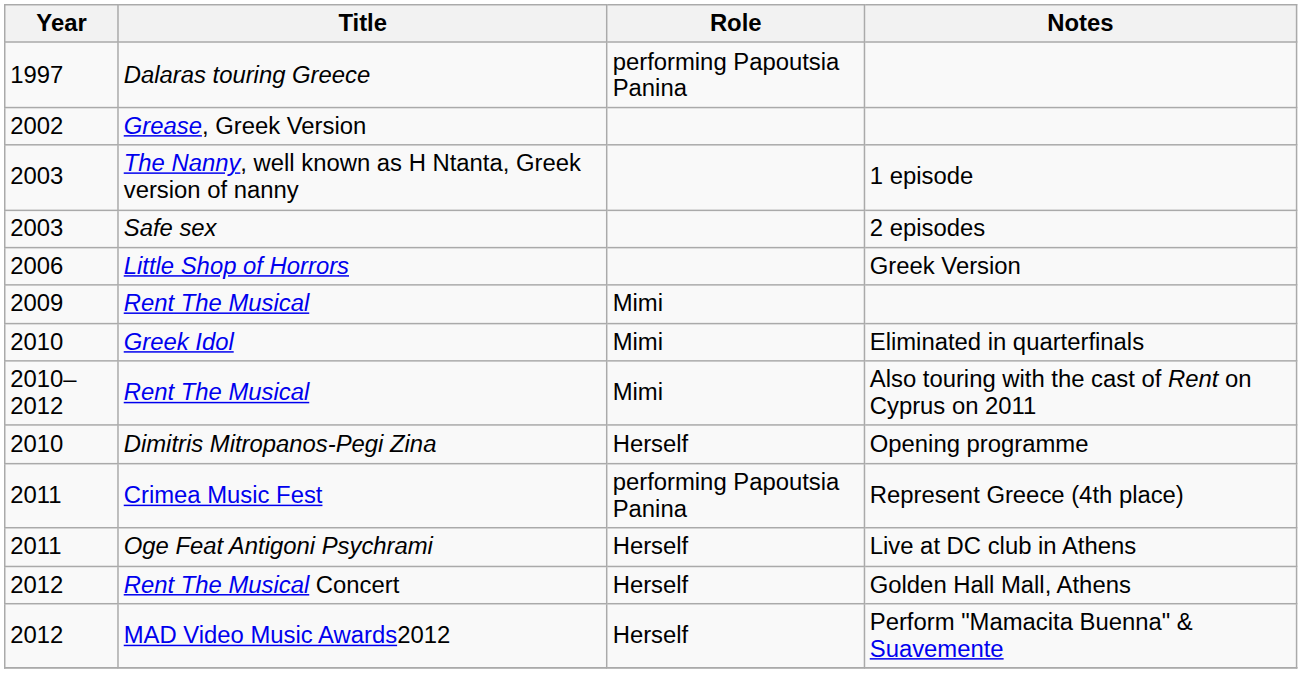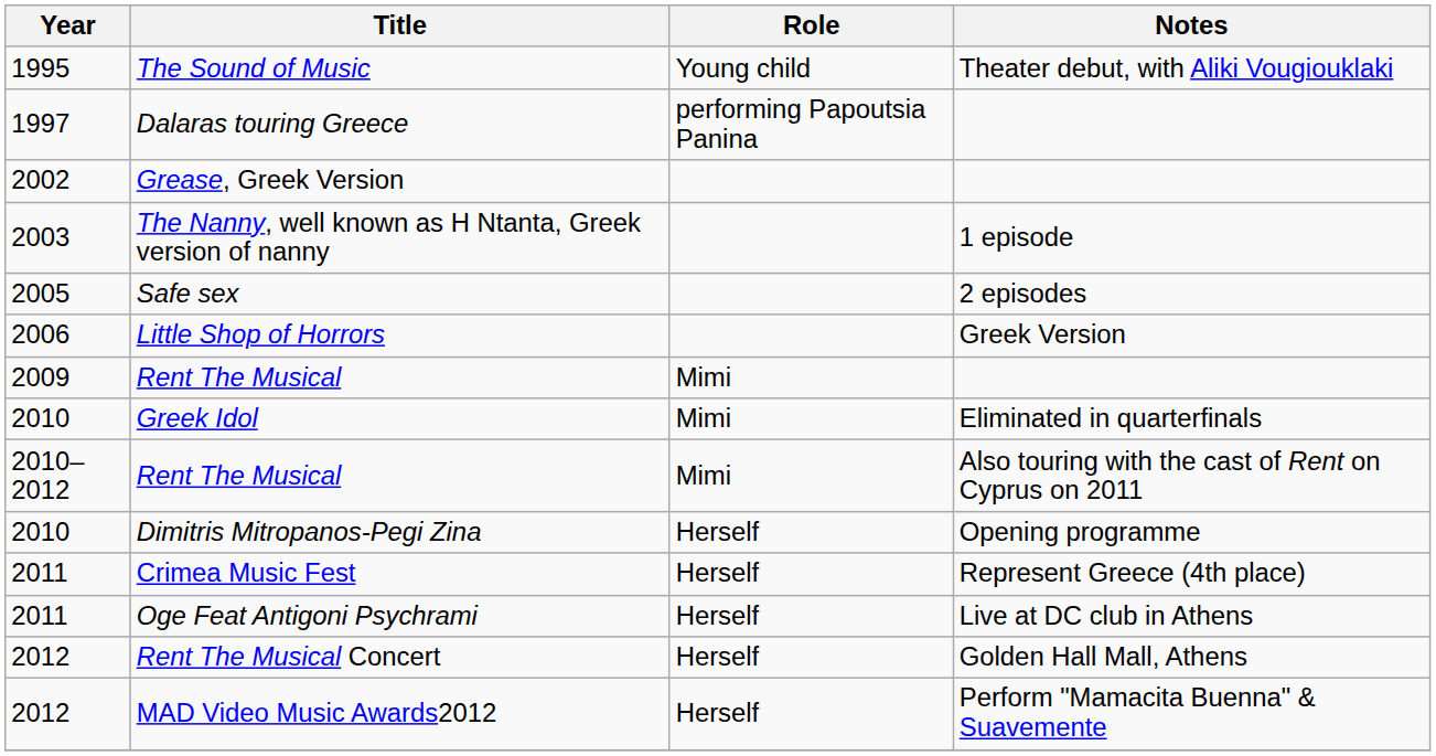 <table class="wikitable sortable">
 <tr>
 <th>Year</th>
 <th>Title</th>
 <th>Role</th>
 <th class="unsortable">Notes</th>
+</tr>
+<tr>
+<td>1995</td>
+<td><em><a href='#'>The Sound of Music</a></em></td>
+<td>Young child</td>
+<td>Theater debut, with <a href='#'>Aliki Vougiouklaki</a></td>
 </tr>
 <tr>
 <td>1997</td>
 <td><em>Dalaras touring Greece</em></td>
 <td>performing Papoutsia Panina</td>
 <td></td>
 </tr>
 <tr>
 <td>2002</td>
 <td><em><a href='#'>Grease</a></em>, Greek Version</td>
 <td></td>
 <td></td>
 </tr>
 <tr>
 <td>2003</td>
 <td><em><a href='#'>The Nanny</a></em>, well known as H Ntanta, Greek version of nanny</td>
 <td></td>
 <td>1 episode</td>
 </tr>
 <tr>
-<td>2003</td>
+<td>2005</td>
 <td><em>Safe sex</em></td>
 <td></td>
 <td>2 episodes</td>
 </tr>
 <tr>
 <td>2006</td>
 <td><em><a href='#'>Little Shop of Horrors</a></em></td>
 <td></td>
 <td>Greek Version</td>
 </tr>
 <tr>
 <td>2009</td>
 <td><em><a href='#'>Rent The Musical</a></em></td>
 <td>Mimi</td>
 <td></td>
 </tr>
 <tr>
 <td>2010</td>
 <td><em><a href='#'>Greek Idol</a></em></td>
 <td>Mimi</td>
 <td>Eliminated in quarterfinals</td>
 </tr>
 <tr>
 <td>2010–2012</td>
 <td><em><a href='#'>Rent The Musical</a></em></td>
 <td>Mimi</td>
 <td>Also touring with the cast of <em>Rent</em> on Cyprus on 2011</td>
 </tr>
 <tr>
 <td>2010</td>
 <td><em>Dimitris Mitropanos-Pegi Zina</em></td>
 <td>Herself</td>
 <td>Opening programme</td>
 </tr>
 <tr>
 <td>2011</td>
 <td><a href='#'>Crimea Music Fest</a></td>
-<td>performing Papoutsia Panina</td>
+<td>Herself</td>
 <td>Represent Greece (4th place)</td>
 </tr>
 <tr>
 <td>2011</td>
 <td><em>Oge Feat Antigoni Psychrami</em></td>
 <td>Herself</td>
 <td>Live at DC club in Athens</td>
 </tr>
 <tr>
 <td>2012</td>
 <td><em><a href='#'>Rent The Musical</a></em> Concert</td>
 <td>Herself</td>
 <td>Golden Hall Mall, Athens</td>
 </tr>
 <tr>
 <td>2012</td>
 <td><a href='#'>MAD Video Music Awards</a>2012</td>
 <td>Herself</td>
 <td>Perform "Mamacita Buenna" & <a href='#'>Suavemente</a></td>
 </tr>
 <tr>
 </tr>
 </table>
